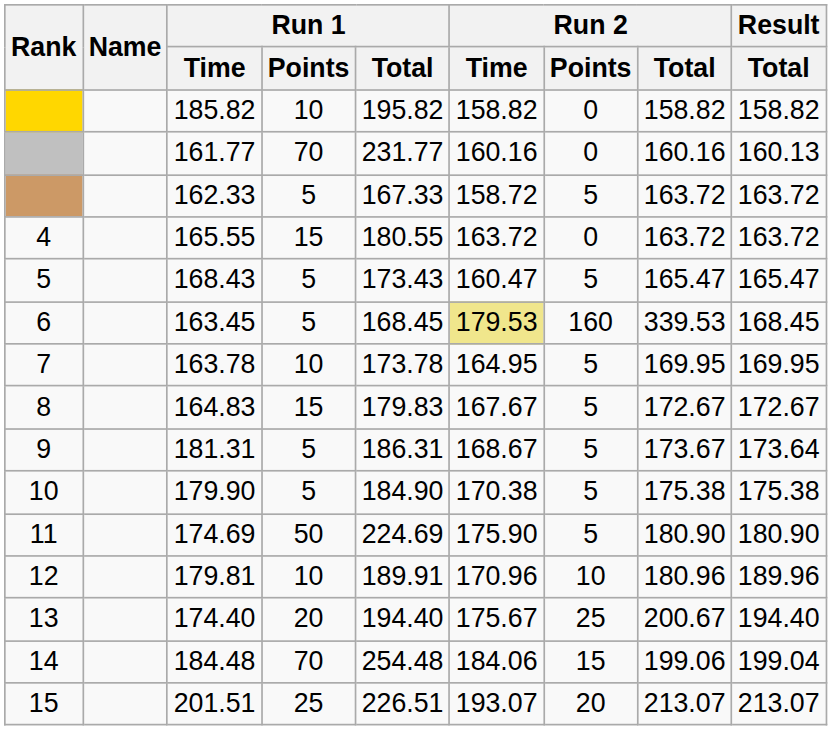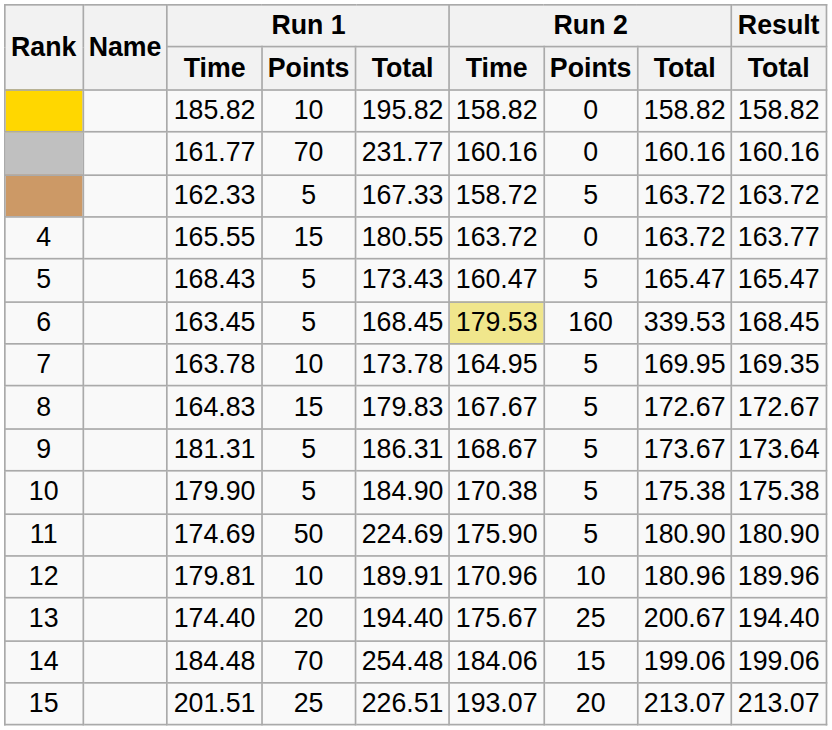 <table class="wikitable" style="text-align:center">
 <tr>
 <th rowspan=2>Rank</th>
 <th rowspan=2>Name</th>
 <th colspan=3>Run 1</th>
 <th colspan=3>Run 2</th>
 <th>Result</th>
 </tr>
 <tr>
 <th>Time</th>
 <th>Points</th>
 <th>Total</th>
 <th>Time</th>
 <th>Points</th>
 <th>Total</th>
 <th>Total</th>
 </tr>
 <tr>
 <td bgcolor=gold></td>
 <td align=left></td>
 <td>185.82</td>
 <td>10</td>
 <td>195.82</td>
 <td>158.82</td>
 <td>0</td>
 <td>158.82</td>
 <td>158.82</td>
 </tr>
 <tr>
 <td bgcolor=silver></td>
 <td align=left></td>
 <td>161.77</td>
 <td>70</td>
 <td>231.77</td>
 <td>160.16</td>
 <td>0</td>
 <td>160.16</td>
-<td>160.13</td>
+<td>160.16</td>
 </tr>
 <tr>
 <td bgcolor=cc9966></td>
 <td align=left></td>
 <td>162.33</td>
 <td>5</td>
 <td>167.33</td>
 <td>158.72</td>
 <td>5</td>
 <td>163.72</td>
 <td>163.72</td>
 </tr>
 <tr>
 <td>4</td>
 <td align=left></td>
 <td>165.55</td>
 <td>15</td>
 <td>180.55</td>
 <td>163.72</td>
 <td>0</td>
 <td>163.72</td>
-<td>163.72</td>
+<td>163.77</td>
 </tr>
 <tr>
 <td>5</td>
 <td align=left></td>
 <td>168.43</td>
 <td>5</td>
 <td>173.43</td>
 <td>160.47</td>
 <td>5</td>
 <td>165.47</td>
 <td>165.47</td>
 </tr>
 <tr>
 <td>6</td>
 <td align=left></td>
 <td>163.45</td>
 <td>5</td>
 <td>168.45</td>
 <td style="background: khaki;">179.53</td>
 <td>160</td>
 <td>339.53</td>
 <td>168.45</td>
 </tr>
 <tr>
 <td>7</td>
 <td align=left></td>
 <td>163.78</td>
 <td>10</td>
 <td>173.78</td>
 <td>164.95</td>
 <td>5</td>
 <td>169.95</td>
-<td>169.95</td>
+<td>169.35</td>
 </tr>
 <tr>
 <td>8</td>
 <td align=left></td>
 <td>164.83</td>
 <td>15</td>
 <td>179.83</td>
 <td>167.67</td>
 <td>5</td>
 <td>172.67</td>
 <td>172.67</td>
 </tr>
 <tr>
 <td>9</td>
 <td align=left></td>
 <td>181.31</td>
 <td>5</td>
 <td>186.31</td>
 <td>168.67</td>
 <td>5</td>
 <td>173.67</td>
 <td>173.64</td>
 </tr>
 <tr>
 <td>10</td>
 <td align=left></td>
 <td>179.90</td>
 <td>5</td>
 <td>184.90</td>
 <td>170.38</td>
 <td>5</td>
 <td>175.38</td>
 <td>175.38</td>
 </tr>
 <tr>
 <td>11</td>
 <td align=left></td>
 <td>174.69</td>
 <td>50</td>
 <td>224.69</td>
 <td>175.90</td>
 <td>5</td>
 <td>180.90</td>
 <td>180.90</td>
 </tr>
 <tr>
 <td>12</td>
 <td align=left></td>
 <td>179.81</td>
 <td>10</td>
 <td>189.91</td>
 <td>170.96</td>
 <td>10</td>
 <td>180.96</td>
 <td>189.96</td>
 </tr>
 <tr>
 <td>13</td>
 <td align=left></td>
 <td>174.40</td>
 <td>20</td>
 <td>194.40</td>
 <td>175.67</td>
 <td>25</td>
 <td>200.67</td>
 <td>194.40</td>
 </tr>
 <tr>
 <td>14</td>
 <td align=left></td>
 <td>184.48</td>
 <td>70</td>
 <td>254.48</td>
 <td>184.06</td>
 <td>15</td>
 <td>199.06</td>
-<td>199.04</td>
+<td>199.06</td>
 </tr>
 <tr>
 <td>15</td>
 <td align=left></td>
 <td>201.51</td>
 <td>25</td>
 <td>226.51</td>
 <td>193.07</td>
 <td>20</td>
 <td>213.07</td>
 <td>213.07</td>
 </tr>
 </table>
